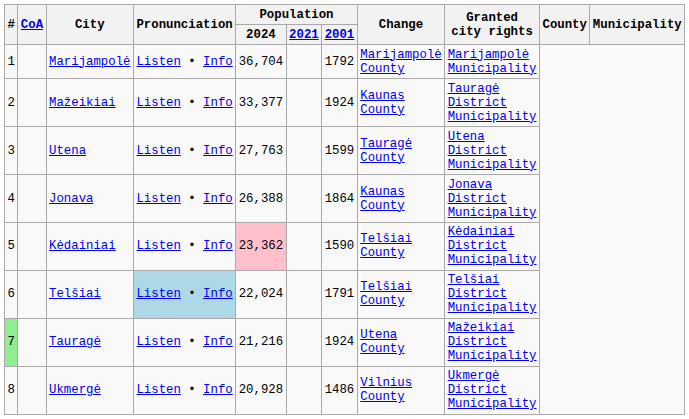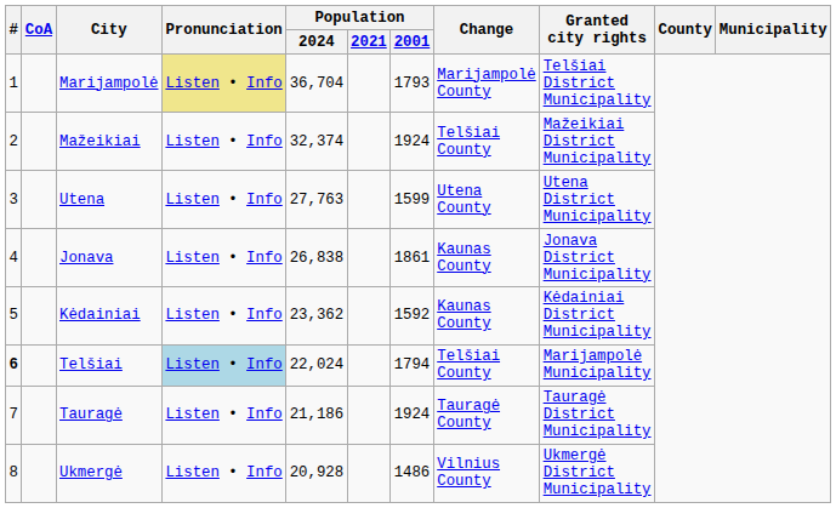 <table class="wikitable sortable" style="font-size:95%;">
 <tr>
 <th rowspan=2>#</th>
 <th rowspan=2 class=unsortable><a href='#'>CoA</a></th>
 <th rowspan=2>City</th>
 <th rowspan=2 class=unsortable>Pronunciation</th>
 <th colspan=3>Population</th>
 <th rowspan=2>Change</th>
 <th rowspan=2>Granted<br>city rights</th>
 <th rowspan=2>County</th>
 <th rowspan=2>Municipality</th>
 </tr>
 <tr>
 <th>2024</th>
 <th><a href='#'>2021</a></th>
 <th><a href='#'>2001</a></th>
 </tr>
 <tr>
 <td>1</td>
 <td></td>
 <td><a href='#'>Marijampolė</a></td>
-<td align=center><a href='#'>Listen</a> • <a href='#'>Info</a></td>
+<td align=center style="background: khaki;"><a href='#'>Listen</a> • <a href='#'>Info</a></td>
 <td> 36,704</td>
 <td></td>
-<td align=center>1792</td>
+<td align=center>1793</td>
 <td><a href='#'>Marijampolė County</a></td>
-<td><a href='#'>Marijampolė Municipality</a></td>
+<td><a href='#'>Telšiai District Municipality</a></td>
 </tr>
 <tr>
 <td>2</td>
 <td></td>
 <td><a href='#'>Mažeikiai</a></td>
 <td align=center><a href='#'>Listen</a> • <a href='#'>Info</a></td>
-<td> 33,377</td>
+<td> 32,374</td>
 <td></td>
 <td align=center>1924</td>
-<td><a href='#'>Kaunas County</a></td>
-<td><a href='#'>Tauragė District Municipality</a></td>
+<td><a href='#'>Telšiai County</a></td>
+<td><a href='#'>Mažeikiai District Municipality</a></td>
 </tr>
 <tr>
 <td>3</td>
 <td></td>
 <td><a href='#'>Utena</a></td>
 <td align=center><a href='#'>Listen</a> • <a href='#'>Info</a></td>
 <td> 27,763</td>
 <td></td>
 <td align=center>1599</td>
-<td><a href='#'>Tauragė County</a></td>
+<td><a href='#'>Utena County</a></td>
 <td><a href='#'>Utena District Municipality</a></td>
 </tr>
 <tr>
 <td>4</td>
 <td></td>
 <td><a href='#'>Jonava</a></td>
 <td align=center><a href='#'>Listen</a> • <a href='#'>Info</a></td>
-<td> 26,388</td>
+<td> 26,838</td>
 <td></td>
-<td align=center>1864</td>
+<td align=center>1861</td>
 <td><a href='#'>Kaunas County</a></td>
 <td><a href='#'>Jonava District Municipality</a></td>
 </tr>
 <tr>
 <td>5</td>
 <td></td>
 <td><a href='#'>Kėdainiai</a></td>
 <td align=center><a href='#'>Listen</a> • <a href='#'>Info</a></td>
-<td style="background: pink;"> 23,362</td>
+<td> 23,362</td>
 <td></td>
-<td align=center>1590</td>
-<td><a href='#'>Telšiai County</a></td>
+<td align=center>1592</td>
+<td><a href='#'>Kaunas County</a></td>
 <td><a href='#'>Kėdainiai District Municipality</a></td>
 </tr>
 <tr>
-<td>6</td>
+<td><strong>6</strong></td>
 <td></td>
 <td><a href='#'>Telšiai</a></td>
 <td align=center style="background: lightblue;"><a href='#'>Listen</a> • <a href='#'>Info</a></td>
 <td> 22,024</td>
 <td></td>
-<td align=center>1791</td>
+<td align=center>1794</td>
 <td><a href='#'>Telšiai County</a></td>
-<td><a href='#'>Telšiai District Municipality</a></td>
+<td><a href='#'>Marijampolė Municipality</a></td>
 </tr>
 <tr>
-<td style="background: lightgreen;">7</td>
+<td>7</td>
 <td></td>
 <td><a href='#'>Tauragė</a></td>
 <td align=center><a href='#'>Listen</a> • <a href='#'>Info</a></td>
-<td> 21,216</td>
+<td> 21,186</td>
 <td></td>
 <td align=center>1924</td>
-<td><a href='#'>Utena County</a></td>
-<td><a href='#'>Mažeikiai District Municipality</a></td>
+<td><a href='#'>Tauragė County</a></td>
+<td><a href='#'>Tauragė District Municipality</a></td>
 </tr>
 <tr>
 <td>8</td>
 <td></td>
 <td><a href='#'>Ukmergė</a></td>
 <td align=center><a href='#'>Listen</a> • <a href='#'>Info</a></td>
 <td> 20,928</td>
 <td></td>
 <td align=center>1486</td>
 <td><a href='#'>Vilnius County</a></td>
 <td><a href='#'>Ukmergė District Municipality</a></td>
 </tr>
 <tr>
 </tr>
 </table>
